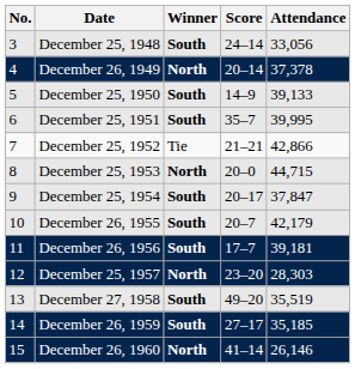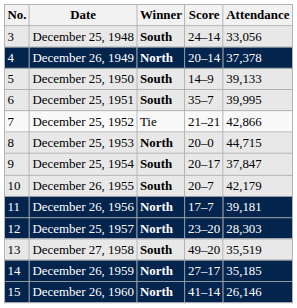 <table class="wikitable" style="font-size: 95%;">
 <tr>
 <th>No.</th>
 <th>Date</th>
 <th>Winner</th>
 <th>Score</th>
 <th>Attendance</th>
 </tr>
 <tr style="background: #e8e8e8;">
 <td>3</td>
 <td>December 25, 1948</td>
 <td><strong>South</strong></td>
 <td>24–14</td>
 <td>33,056</td>
 </tr>
 <tr style="background: #03244d; color:white">
 <td>4</td>
 <td>December 26, 1949</td>
 <td><strong>North</strong></td>
 <td>20–14</td>
 <td>37,378</td>
 </tr>
 <tr style="background: #e8e8e8;">
 <td>5</td>
 <td>December 25, 1950</td>
 <td><strong>South</strong></td>
 <td>14–9</td>
 <td>39,133</td>
 </tr>
 <tr style="background: #e8e8e8;">
 <td>6</td>
 <td>December 25, 1951</td>
 <td><strong>South</strong></td>
 <td>35–7</td>
 <td>39,995</td>
 </tr>
 <tr>
 <td>7</td>
 <td>December 25, 1952</td>
 <td>Tie</td>
 <td>21–21</td>
 <td>42,866</td>
 </tr>
 <tr style="background: #e8e8e8;">
 <td>8</td>
 <td>December 25, 1953</td>
 <td><strong>North</strong></td>
 <td>20–0</td>
 <td>44,715</td>
 </tr>
 <tr style="background: #e8e8e8;">
 <td>9</td>
 <td>December 25, 1954</td>
 <td><strong>South</strong></td>
 <td>20–17</td>
 <td>37,847</td>
 </tr>
 <tr style="background: #e8e8e8;">
 <td>10</td>
 <td>December 26, 1955</td>
 <td><strong>South</strong></td>
 <td>20–7</td>
 <td>42,179</td>
 </tr>
 <tr style="background: #03244d; color:white">
 <td>11</td>
 <td>December 26, 1956</td>
-<td><strong>South</strong></td>
+<td><strong>North</strong></td>
 <td>17–7</td>
 <td>39,181</td>
 </tr>
 <tr style="background: #03244d; color:white">
 <td>12</td>
 <td>December 25, 1957</td>
 <td><strong>North</strong></td>
 <td>23–20</td>
 <td>28,303</td>
 </tr>
 <tr style="background: #e8e8e8;">
 <td>13</td>
 <td>December 27, 1958</td>
 <td><strong>South</strong></td>
 <td>49–20</td>
 <td>35,519</td>
 </tr>
 <tr style="background: #03244d; color:white">
 <td>14</td>
 <td>December 26, 1959</td>
-<td><strong>South</strong></td>
+<td><strong>North</strong></td>
 <td>27–17</td>
 <td>35,185</td>
 </tr>
 <tr style="background: #03244d; color:white">
 <td>15</td>
 <td>December 26, 1960</td>
 <td><strong>North</strong></td>
 <td>41–14</td>
 <td>26,146</td>
 </tr>
 </table>
